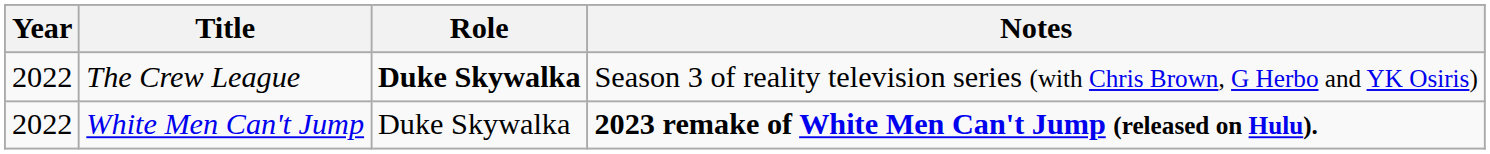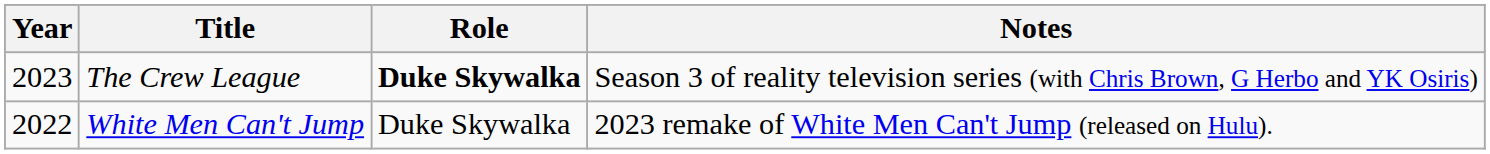 <table class="wikitable">
 <tr>
 <th>Year</th>
 <th>Title</th>
 <th>Role</th>
 <th>Notes</th>
 </tr>
 <tr>
-<td>2022</td>
+<td>2023</td>
 <td><em>The Crew League</em></td>
 <td><strong>Duke Skywalka</strong></td>
 <td>Season 3 of reality television series <small>(with <a href='#'>Chris Brown</a>, <a href='#'>G Herbo</a> and <a href='#'>YK Osiris</a>)</small></td>
 </tr>
 <tr>
 <td>2022</td>
 <td><em><a href='#'>White Men Can't Jump</a></em></td>
 <td>Duke Skywalka</td>
-<td><strong>2023 remake of <a href='#'>White Men Can't Jump</a> <small>(released on <a href='#'>Hulu</a>).</small></strong></td>
+<td>2023 remake of <a href='#'>White Men Can't Jump</a> <small>(released on <a href='#'>Hulu</a>).</small></td>
 </tr>
 </table>
